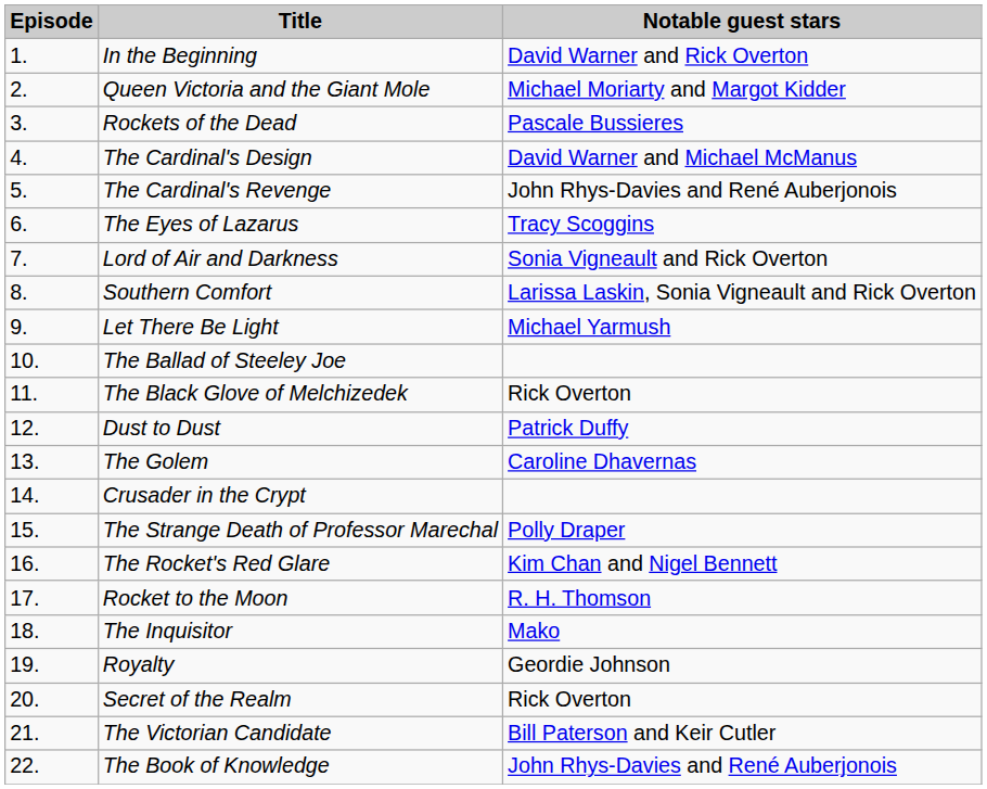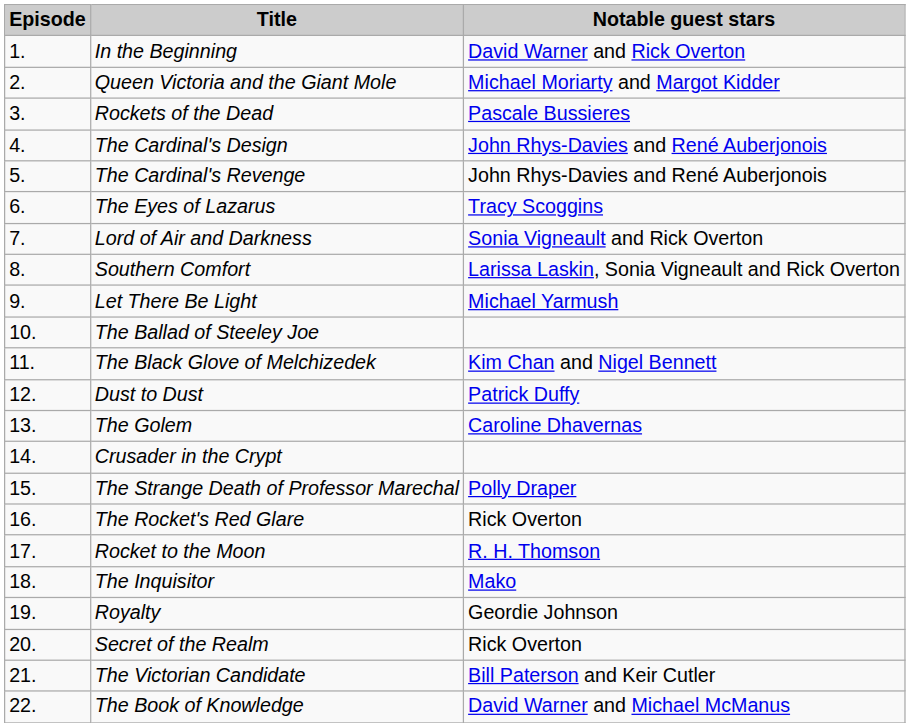 <table class="wikitable">
 <tr>
 <th style="background:#cccccc;"><strong>Episode</strong></th>
 <th style="background:#cccccc;"><strong>Title</strong></th>
 <th style="background:#cccccc;"><strong>Notable guest stars</strong></th>
 </tr>
 <tr>
 <td>1.</td>
 <td><em>In the Beginning</em></td>
 <td><a href='#'>David Warner</a> and <a href='#'>Rick Overton</a></td>
 </tr>
 <tr>
 <td>2.</td>
 <td><em>Queen Victoria and the Giant Mole</em></td>
 <td><a href='#'>Michael Moriarty</a> and <a href='#'>Margot Kidder</a></td>
 </tr>
 <tr>
 <td>3.</td>
 <td><em>Rockets of the Dead</em></td>
 <td><a href='#'>Pascale Bussieres</a></td>
 </tr>
 <tr>
 <td>4.</td>
 <td><em>The Cardinal's Design</em></td>
-<td><a href='#'>David Warner</a> and <a href='#'>Michael McManus</a></td>
+<td><a href='#'>John Rhys-Davies</a> and <a href='#'>René Auberjonois</a></td>
 </tr>
 <tr>
 <td>5.</td>
 <td><em>The Cardinal's Revenge</em></td>
 <td>John Rhys-Davies and René Auberjonois</td>
 </tr>
 <tr>
 <td>6.</td>
 <td><em>The Eyes of Lazarus</em></td>
 <td><a href='#'>Tracy Scoggins</a></td>
 </tr>
 <tr>
 <td>7.</td>
 <td><em>Lord of Air and Darkness</em></td>
 <td><a href='#'>Sonia Vigneault</a> and Rick Overton</td>
 </tr>
 <tr>
 <td>8.</td>
 <td><em>Southern Comfort</em></td>
 <td><a href='#'>Larissa Laskin</a>, Sonia Vigneault and Rick Overton</td>
 </tr>
 <tr>
 <td>9.</td>
 <td><em>Let There Be Light</em></td>
 <td><a href='#'>Michael Yarmush</a></td>
 </tr>
 <tr>
 <td>10.</td>
 <td><em>The Ballad of Steeley Joe</em></td>
 <td></td>
 </tr>
 <tr>
 <td>11.</td>
 <td><em>The Black Glove of Melchizedek</em></td>
-<td>Rick Overton</td>
+<td><a href='#'>Kim Chan</a> and <a href='#'>Nigel Bennett</a></td>
 </tr>
 <tr>
 <td>12.</td>
 <td><em>Dust to Dust</em></td>
 <td><a href='#'>Patrick Duffy</a></td>
 </tr>
 <tr>
 <td>13.</td>
 <td><em>The Golem </em></td>
 <td><a href='#'>Caroline Dhavernas</a></td>
 </tr>
 <tr>
 <td>14.</td>
 <td><em>Crusader in the Crypt</em></td>
 <td></td>
 </tr>
 <tr>
 <td>15.</td>
 <td><em>The Strange Death of Professor Marechal</em></td>
 <td><a href='#'>Polly Draper</a></td>
 </tr>
 <tr>
 <td>16.</td>
 <td><em>The Rocket's Red Glare</em></td>
-<td><a href='#'>Kim Chan</a> and <a href='#'>Nigel Bennett</a></td>
+<td>Rick Overton</td>
 </tr>
 <tr>
 <td>17.</td>
 <td><em>Rocket to the Moon</em></td>
 <td><a href='#'>R. H. Thomson</a></td>
 </tr>
 <tr>
 <td>18.</td>
 <td><em>The Inquisitor</em></td>
 <td><a href='#'>Mako</a></td>
 </tr>
 <tr>
 <td>19.</td>
 <td><em>Royalty</em></td>
 <td>Geordie Johnson</td>
 </tr>
 <tr>
 <td>20.</td>
 <td><em>Secret of the Realm</em></td>
 <td>Rick Overton</td>
 </tr>
 <tr>
 <td>21.</td>
 <td><em>The Victorian Candidate</em></td>
 <td><a href='#'>Bill Paterson</a> and Keir Cutler</td>
 </tr>
 <tr>
 <td>22.</td>
 <td><em>The Book of Knowledge</em></td>
-<td><a href='#'>John Rhys-Davies</a> and <a href='#'>René Auberjonois</a></td>
+<td><a href='#'>David Warner</a> and <a href='#'>Michael McManus</a></td>
 </tr>
 </table>
